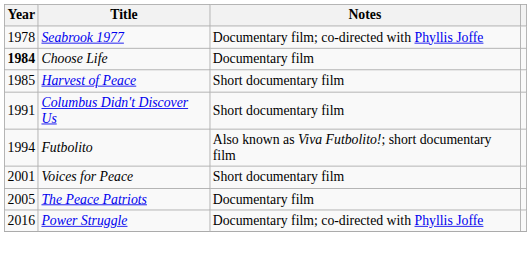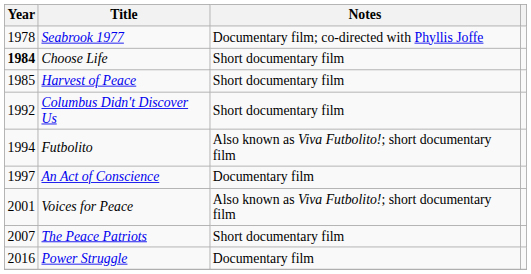 <table class="wikitable sortable">
 <tr>
 <th>Year</th>
 <th>Title</th>
 <th class=unsortable>Notes</th>
 <th class=unsortable></th>
 </tr>
 <tr>
 <td>1978</td>
 <td><em><a href='#'>Seabrook 1977</a></em></td>
 <td>Documentary film; co-directed with <a href='#'>Phyllis Joffe</a></td>
 <td></td>
 </tr>
 <tr>
 <td><strong>1984</strong></td>
 <td><em>Choose Life</em></td>
-<td>Documentary film</td>
+<td>Short documentary film</td>
 <td></td>
 </tr>
 <tr>
 <td>1985</td>
 <td><em><a href='#'>Harvest of Peace</a></em></td>
 <td>Short documentary film</td>
 <td></td>
 </tr>
 <tr>
-<td>1991</td>
+<td>1992</td>
 <td><em><a href='#'>Columbus Didn't Discover Us</a></em></td>
 <td>Short documentary film</td>
 <td></td>
 </tr>
 <tr>
 <td>1994</td>
 <td><em>Futbolito</em></td>
 <td>Also known as <em>Viva Futbolito!</em>; short documentary film</td>
 <td></td>
 </tr>
 <tr>
-<td>2001</td>
-<td><em>Voices for Peace</em></td>
-<td>Short documentary film</td>
+<td>1997</td>
+<td><em><a href='#'>An Act of Conscience</a></em></td>
+<td>Documentary film</td>
 <td></td>
 </tr>
 <tr>
-<td>2005</td>
+<td>2001</td>
+<td><em>Voices for Peace</em></td>
+<td>Also known as <em>Viva Futbolito!</em>; short documentary film</td>
+<td></td>
+</tr>
+<tr>
+<td>2007</td>
 <td><em><a href='#'>The Peace Patriots</a></em></td>
-<td>Documentary film</td>
+<td>Short documentary film</td>
 <td></td>
 </tr>
 <tr>
 <td>2016</td>
 <td><em><a href='#'>Power Struggle</a></em></td>
-<td>Documentary film; co-directed with <a href='#'>Phyllis Joffe</a></td>
+<td>Documentary film</td>
 <td></td>
 </tr>
 <tr>
 </tr>
 </table>
